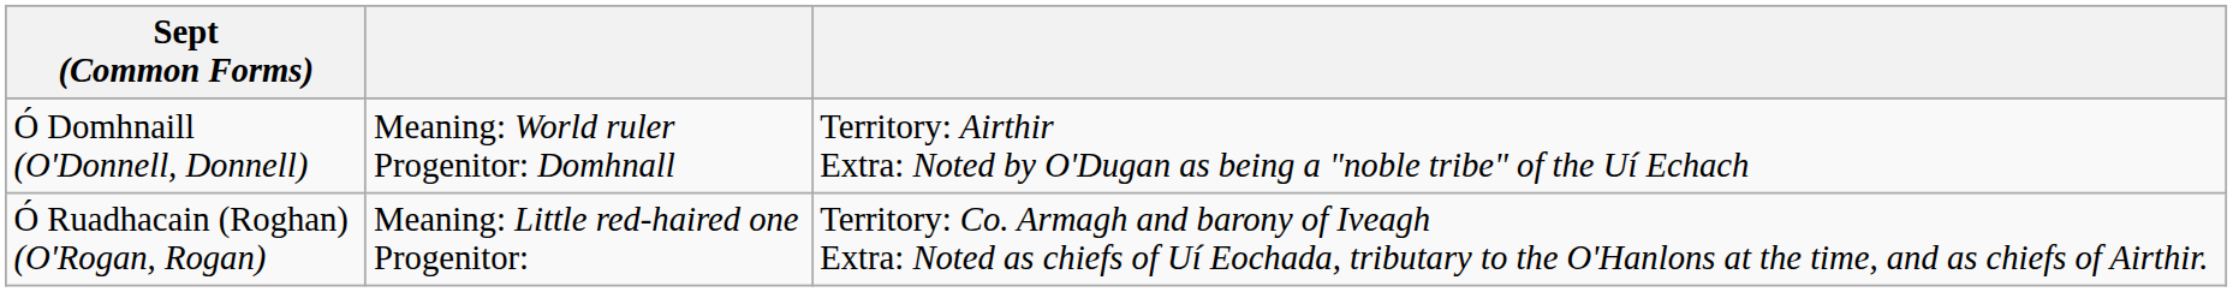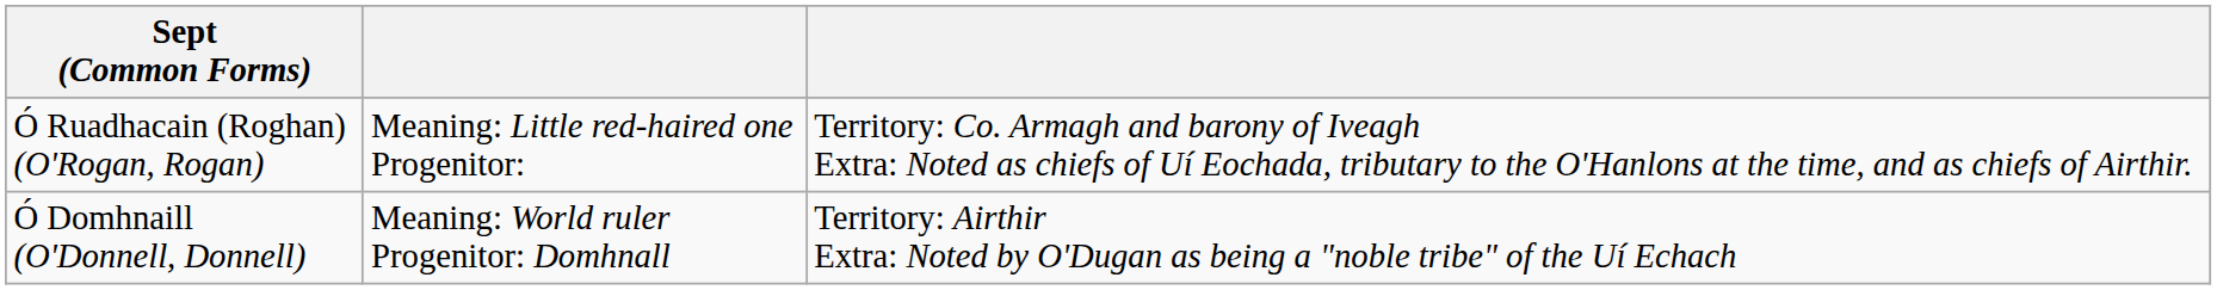 <table class="wikitable">
 <tr>
 <th width="160"><strong>Sept</strong><br><strong><em>(Common Forms)</em></strong></th>
 <th width="200"></th>
 <th width="650"></th>
 </tr>
 <tr>
+<td>Ó Ruadhacain (Roghan)<br><em>(O'Rogan, Rogan)</em></td>
+<td>Meaning: <em>Little red-haired one</em><br>Progenitor:</td>
+<td>Territory: <em>Co. Armagh and barony of Iveagh</em><br>Extra: <em>Noted as chiefs of Uí Eochada, tributary to the O'Hanlons at the time, and as chiefs of Airthir.</em></td>
+</tr>
+<tr>
 <td>Ó Domhnaill<br><em>(O'Donnell, Donnell)</em></td>
 <td>Meaning: <em>World ruler</em><br>Progenitor: <em>Domhnall</em></td>
 <td>Territory: <em>Airthir</em><br>Extra: <em>Noted by O'Dugan as being a "noble tribe" of the Uí Echach</em></td>
 </tr>
-<tr>
-<td>Ó Ruadhacain (Roghan)<br><em>(O'Rogan, Rogan)</em></td>
-<td>Meaning: <em>Little red-haired one</em><br>Progenitor:</td>
-<td>Territory: <em>Co. Armagh and barony of Iveagh</em><br>Extra: <em>Noted as chiefs of Uí Eochada, tributary to the O'Hanlons at the time, and as chiefs of Airthir.</em></td>
-</tr>
 </table>
